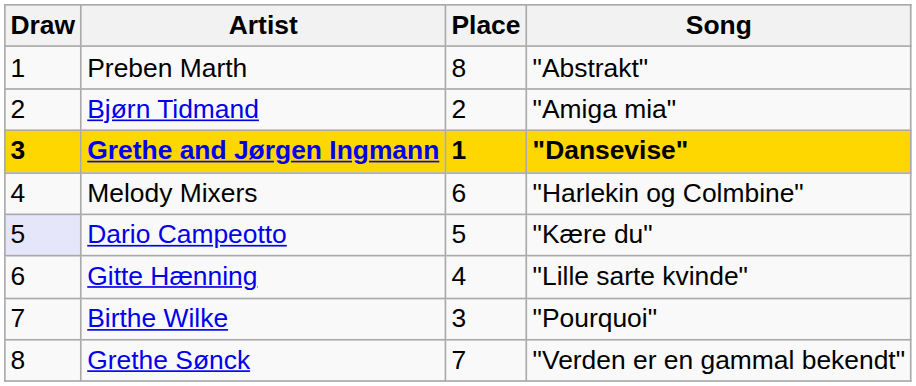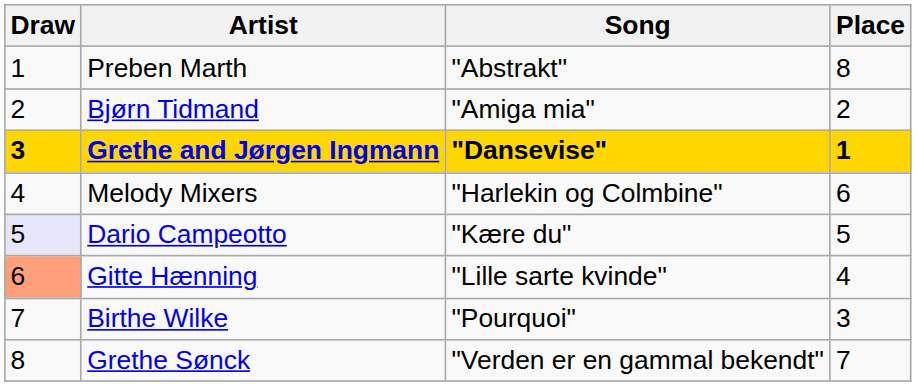 <table class="sortable wikitable" style="margin: 1em auto 1em auto">
 <tr>
 <th>Draw</th>
 <th>Artist</th>
+<th>Song</th>
 <th>Place</th>
-<th>Song</th>
 </tr>
 <tr>
 <td>1</td>
 <td>Preben Marth</td>
+<td>"Abstrakt"</td>
 <td>8</td>
-<td>"Abstrakt"</td>
 </tr>
 <tr>
 <td>2</td>
 <td><a href='#'>Bjørn Tidmand</a></td>
+<td>"Amiga mia"</td>
 <td>2</td>
-<td>"Amiga mia"</td>
 </tr>
 <tr bgcolor="#FFD700">
 <td><strong>3</strong></td>
 <td><strong><a href='#'>Grethe and Jørgen Ingmann</a></strong></td>
+<td><strong>"Dansevise"</strong></td>
 <td><strong>1</strong></td>
-<td><strong>"Dansevise"</strong></td>
 </tr>
 <tr>
 <td>4</td>
 <td>Melody Mixers</td>
+<td>"Harlekin og Colmbine"</td>
 <td>6</td>
-<td>"Harlekin og Colmbine"</td>
 </tr>
 <tr>
 <td style="background: lavender;">5</td>
 <td><a href='#'>Dario Campeotto</a></td>
+<td>"Kære du"</td>
 <td>5</td>
-<td>"Kære du"</td>
 </tr>
 <tr>
-<td>6</td>
+<td style="background: lightsalmon;">6</td>
 <td><a href='#'>Gitte Hænning</a></td>
+<td>"Lille sarte kvinde"</td>
 <td>4</td>
-<td>"Lille sarte kvinde"</td>
 </tr>
 <tr>
 <td>7</td>
 <td><a href='#'>Birthe Wilke</a></td>
+<td>"Pourquoi"</td>
 <td>3</td>
-<td>"Pourquoi"</td>
 </tr>
 <tr>
 <td>8</td>
 <td><a href='#'>Grethe Sønck</a></td>
+<td>"Verden er en gammal bekendt"</td>
 <td>7</td>
-<td>"Verden er en gammal bekendt"</td>
 </tr>
 </table>
